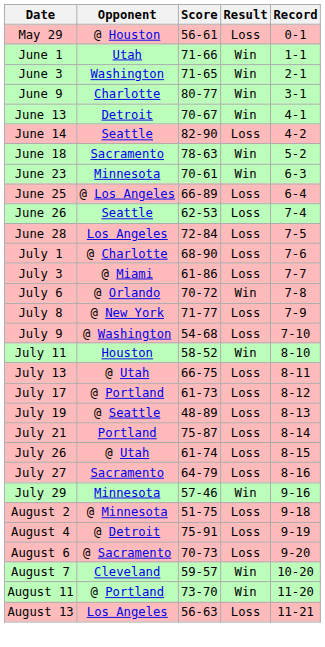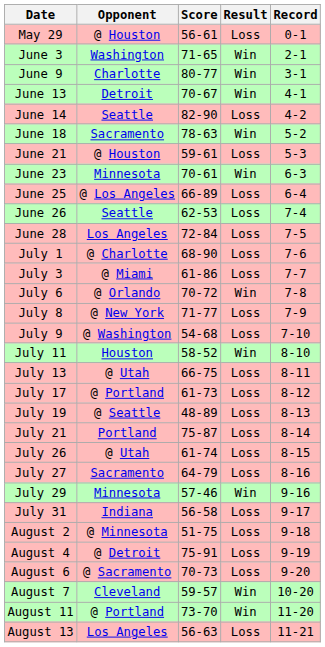 <table class="wikitable">
 <tr>
 <th>Date</th>
 <th>Opponent</th>
 <th>Score</th>
 <th>Result</th>
 <th>Record</th>
 </tr>
 <tr align="center" bgcolor="ffbbbb">
 <td>May 29</td>
 <td>@ <a href='#'>Houston</a></td>
 <td>56-61</td>
 <td>Loss</td>
 <td>0-1</td>
-</tr>
-<tr align="center" bgcolor="bbffbb">
-<td>June 1</td>
-<td><a href='#'>Utah</a></td>
-<td>71-66</td>
-<td>Win</td>
-<td>1-1</td>
 </tr>
 <tr align="center" bgcolor="bbffbb">
 <td>June 3</td>
 <td><a href='#'>Washington</a></td>
 <td>71-65</td>
 <td>Win</td>
 <td>2-1</td>
 </tr>
 <tr align="center" bgcolor="bbffbb">
 <td>June 9</td>
 <td><a href='#'>Charlotte</a></td>
 <td>80-77</td>
 <td>Win</td>
 <td>3-1</td>
 </tr>
 <tr align="center" bgcolor="bbffbb">
 <td>June 13</td>
 <td><a href='#'>Detroit</a></td>
 <td>70-67</td>
 <td>Win</td>
 <td>4-1</td>
 </tr>
 <tr align="center" bgcolor="ffbbbb">
 <td>June 14</td>
 <td><a href='#'>Seattle</a></td>
 <td>82-90</td>
 <td>Loss</td>
 <td>4-2</td>
 </tr>
 <tr align="center" bgcolor="bbffbb">
 <td>June 18</td>
 <td><a href='#'>Sacramento</a></td>
 <td>78-63</td>
 <td>Win</td>
 <td>5-2</td>
+</tr>
+<tr align="center" bgcolor="ffbbbb">
+<td>June 21</td>
+<td>@ <a href='#'>Houston</a></td>
+<td>59-61</td>
+<td>Loss</td>
+<td>5-3</td>
 </tr>
 <tr align="center" bgcolor="bbffbb">
 <td>June 23</td>
 <td><a href='#'>Minnesota</a></td>
 <td>70-61</td>
 <td>Win</td>
 <td>6-3</td>
 </tr>
 <tr align="center" bgcolor="ffbbbb">
 <td>June 25</td>
 <td>@ <a href='#'>Los Angeles</a></td>
 <td>66-89</td>
 <td>Loss</td>
 <td>6-4</td>
 </tr>
 <tr align="center" bgcolor="bbffbb">
 <td>June 26</td>
 <td><a href='#'>Seattle</a></td>
 <td>62-53</td>
 <td>Loss</td>
 <td>7-4</td>
 </tr>
 <tr align="center" bgcolor="ffbbbb">
 <td>June 28</td>
 <td><a href='#'>Los Angeles</a></td>
 <td>72-84</td>
 <td>Loss</td>
 <td>7-5</td>
 </tr>
 <tr align="center" bgcolor="ffbbbb">
 <td>July 1</td>
 <td>@ <a href='#'>Charlotte</a></td>
 <td>68-90</td>
 <td>Loss</td>
 <td>7-6</td>
 </tr>
 <tr align="center" bgcolor="ffbbbb">
 <td>July 3</td>
 <td>@ <a href='#'>Miami</a></td>
 <td>61-86</td>
 <td>Loss</td>
 <td>7-7</td>
 </tr>
 <tr align="center" bgcolor="ffbbbb">
 <td>July 6</td>
 <td>@ <a href='#'>Orlando</a></td>
 <td>70-72</td>
 <td>Win</td>
 <td>7-8</td>
 </tr>
 <tr align="center" bgcolor="ffbbbb">
 <td>July 8</td>
 <td>@ <a href='#'>New York</a></td>
 <td>71-77</td>
 <td>Loss</td>
 <td>7-9</td>
 </tr>
 <tr align="center" bgcolor="ffbbbb">
 <td>July 9</td>
 <td>@ <a href='#'>Washington</a></td>
 <td>54-68</td>
 <td>Loss</td>
 <td>7-10</td>
 </tr>
 <tr align="center" bgcolor="bbffbb">
 <td>July 11</td>
 <td><a href='#'>Houston</a></td>
 <td>58-52</td>
 <td>Win</td>
 <td>8-10</td>
 </tr>
 <tr align="center" bgcolor="ffbbbb">
 <td>July 13</td>
 <td>@ <a href='#'>Utah</a></td>
 <td>66-75</td>
 <td>Loss</td>
 <td>8-11</td>
 </tr>
 <tr align="center" bgcolor="ffbbbb">
 <td>July 17</td>
 <td>@ <a href='#'>Portland</a></td>
 <td>61-73</td>
 <td>Loss</td>
 <td>8-12</td>
 </tr>
 <tr align="center" bgcolor="ffbbbb">
 <td>July 19</td>
 <td>@ <a href='#'>Seattle</a></td>
 <td>48-89</td>
 <td>Loss</td>
 <td>8-13</td>
 </tr>
 <tr align="center" bgcolor="ffbbbb">
 <td>July 21</td>
 <td><a href='#'>Portland</a></td>
 <td>75-87</td>
 <td>Loss</td>
 <td>8-14</td>
 </tr>
 <tr align="center" bgcolor="ffbbbb">
 <td>July 26</td>
 <td>@ <a href='#'>Utah</a></td>
 <td>61-74</td>
 <td>Loss</td>
 <td>8-15</td>
 </tr>
 <tr align="center" bgcolor="ffbbbb">
 <td>July 27</td>
 <td><a href='#'>Sacramento</a></td>
 <td>64-79</td>
 <td>Loss</td>
 <td>8-16</td>
 </tr>
 <tr align="center" bgcolor="bbffbb">
 <td>July 29</td>
 <td><a href='#'>Minnesota</a></td>
 <td>57-46</td>
 <td>Win</td>
 <td>9-16</td>
 </tr>
 <tr align="center" bgcolor="ffbbbb">
+<td>July 31</td>
+<td><a href='#'>Indiana</a></td>
+<td>56-58</td>
+<td>Loss</td>
+<td>9-17</td>
+</tr>
+<tr align="center" bgcolor="ffbbbb">
 <td>August 2</td>
 <td>@ <a href='#'>Minnesota</a></td>
 <td>51-75</td>
 <td>Loss</td>
 <td>9-18</td>
 </tr>
 <tr align="center" bgcolor="ffbbbb">
 <td>August 4</td>
 <td>@ <a href='#'>Detroit</a></td>
 <td>75-91</td>
 <td>Loss</td>
 <td>9-19</td>
 </tr>
 <tr align="center" bgcolor="ffbbbb">
 <td>August 6</td>
 <td>@ <a href='#'>Sacramento</a></td>
 <td>70-73</td>
 <td>Loss</td>
 <td>9-20</td>
 </tr>
 <tr align="center" bgcolor="bbffbb">
 <td>August 7</td>
 <td><a href='#'>Cleveland</a></td>
 <td>59-57</td>
 <td>Win</td>
 <td>10-20</td>
 </tr>
 <tr align="center" bgcolor="bbffbb">
 <td>August 11</td>
 <td>@ <a href='#'>Portland</a></td>
 <td>73-70</td>
 <td>Win</td>
 <td>11-20</td>
 </tr>
 <tr align="center" bgcolor="ffbbbb">
 <td>August 13</td>
 <td><a href='#'>Los Angeles</a></td>
 <td>56-63</td>
 <td>Loss</td>
 <td>11-21</td>
 </tr>
 </table>
